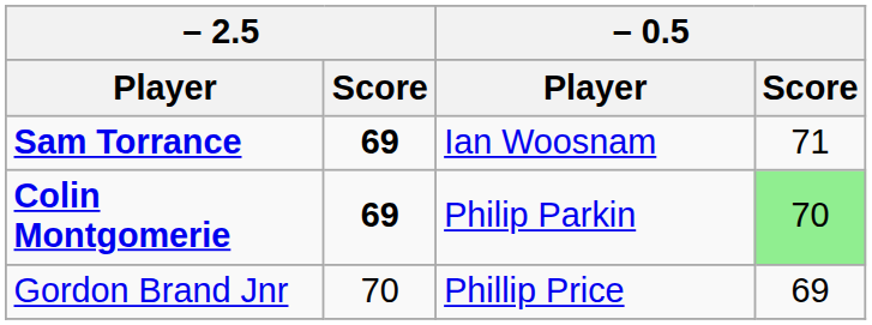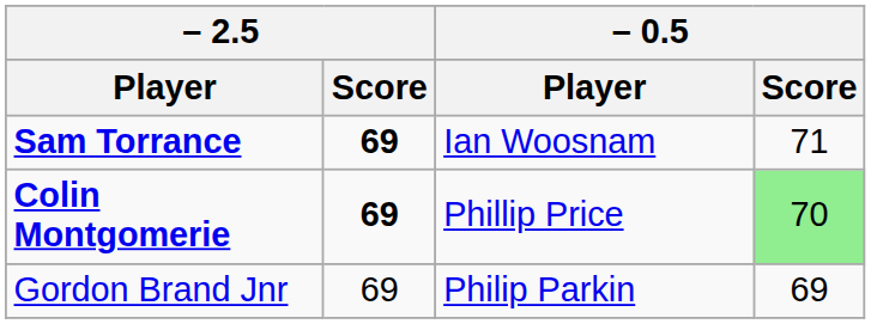 <table class=wikitable>
 <tr>
 <th colspan=2> – 2.5</th>
 <th colspan=2> – 0.5</th>
 </tr>
 <tr>
 <th width=140>Player</th>
 <th>Score</th>
 <th width=140>Player</th>
 <th>Score</th>
 </tr>
 <tr>
 <td><strong><a href='#'>Sam Torrance</a></strong></td>
 <td align=center><strong>69</strong></td>
 <td><a href='#'>Ian Woosnam</a></td>
 <td align=center>71</td>
 </tr>
 <tr>
 <td><strong><a href='#'>Colin Montgomerie</a></strong></td>
 <td align=center><strong>69</strong></td>
-<td><a href='#'>Philip Parkin</a></td>
+<td><a href='#'>Phillip Price</a></td>
 <td align=center style="background: lightgreen;">70</td>
 </tr>
 <tr>
 <td><a href='#'>Gordon Brand Jnr</a></td>
-<td align=center>70</td>
-<td><a href='#'>Phillip Price</a></td>
+<td align=center>69</td>
+<td><a href='#'>Philip Parkin</a></td>
 <td align=center>69</td>
 </tr>
 </table>
